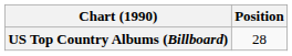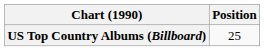 <table class="wikitable plainrowheaders" style="text-align:center">
 <tr>
 <th scope="col">Chart (1990)</th>
 <th scope="col">Position</th>
 </tr>
 <tr>
 <th scope="row">US Top Country Albums (<em>Billboard</em>)</th>
-<td>28</td>
+<td>25</td>
 </tr>
 </table>
